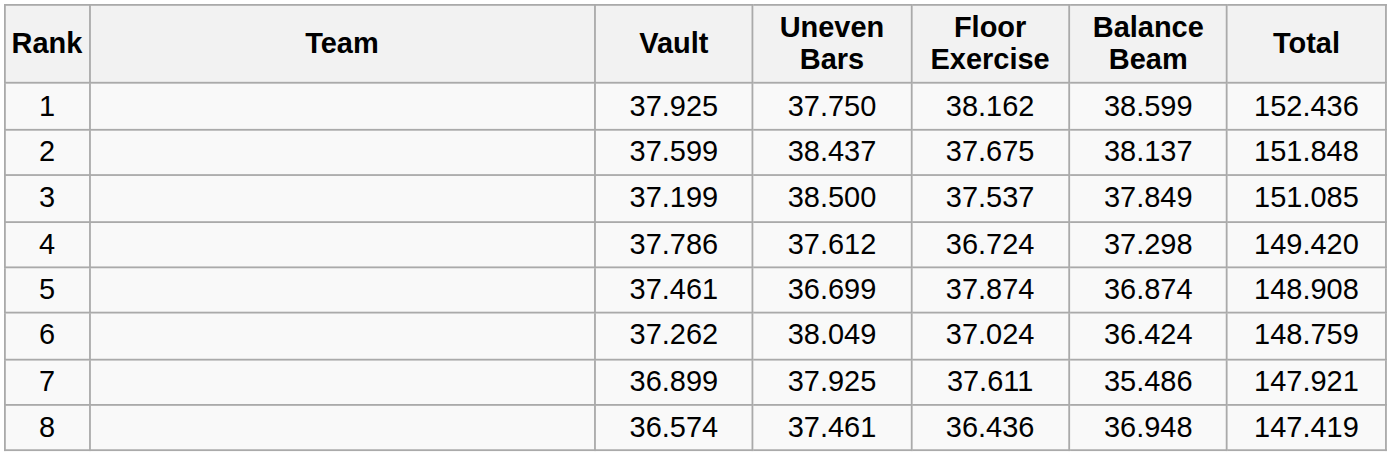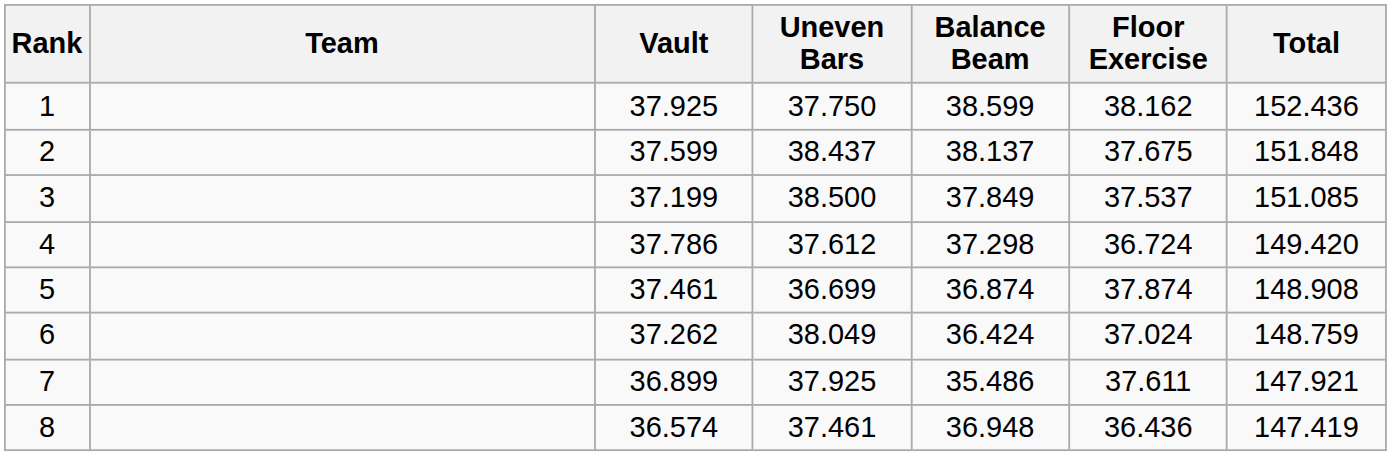 <table class="wikitable" style="text-align:center">
 <tr>
 <th>Rank</th>
 <th style="width:17em">Team</th>
 <th style="width:5em">Vault</th>
 <th style="width:5em">Uneven<br>Bars</th>
+<th style="width:5em">Balance<br>Beam</th>
 <th style="width:5em">Floor<br>Exercise</th>
-<th style="width:5em">Balance<br>Beam</th>
 <th style="width:5em">Total</th>
 </tr>
 <tr>
 <td>1</td>
 <td align=left></td>
 <td>37.925</td>
 <td>37.750</td>
+<td>38.599</td>
 <td>38.162</td>
-<td>38.599</td>
 <td>152.436</td>
 </tr>
 <tr>
 <td>2</td>
 <td align=left></td>
 <td>37.599</td>
 <td>38.437</td>
+<td>38.137</td>
 <td>37.675</td>
-<td>38.137</td>
 <td>151.848</td>
 </tr>
 <tr>
 <td>3</td>
 <td align=left></td>
 <td>37.199</td>
 <td>38.500</td>
+<td>37.849</td>
 <td>37.537</td>
-<td>37.849</td>
 <td>151.085</td>
 </tr>
 <tr>
 <td>4</td>
 <td align=left></td>
 <td>37.786</td>
 <td>37.612</td>
+<td>37.298</td>
 <td>36.724</td>
-<td>37.298</td>
 <td>149.420</td>
 </tr>
 <tr>
 <td>5</td>
 <td align=left></td>
 <td>37.461</td>
 <td>36.699</td>
+<td>36.874</td>
 <td>37.874</td>
-<td>36.874</td>
 <td>148.908</td>
 </tr>
 <tr>
 <td>6</td>
 <td align=left></td>
 <td>37.262</td>
 <td>38.049</td>
+<td>36.424</td>
 <td>37.024</td>
-<td>36.424</td>
 <td>148.759</td>
 </tr>
 <tr>
 <td>7</td>
 <td align=left></td>
 <td>36.899</td>
 <td>37.925</td>
+<td>35.486</td>
 <td>37.611</td>
-<td>35.486</td>
 <td>147.921</td>
 </tr>
 <tr>
 <td>8</td>
 <td align=left></td>
 <td>36.574</td>
 <td>37.461</td>
+<td>36.948</td>
 <td>36.436</td>
-<td>36.948</td>
 <td>147.419</td>
 </tr>
 </table>
